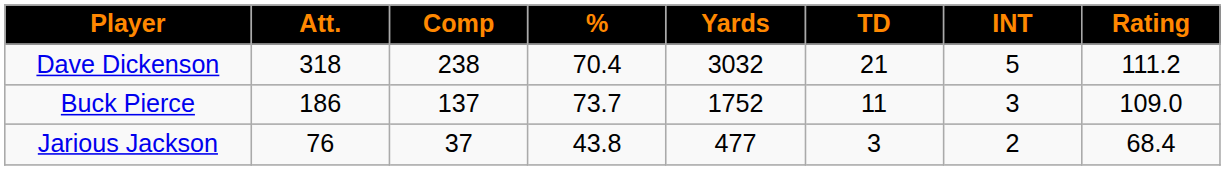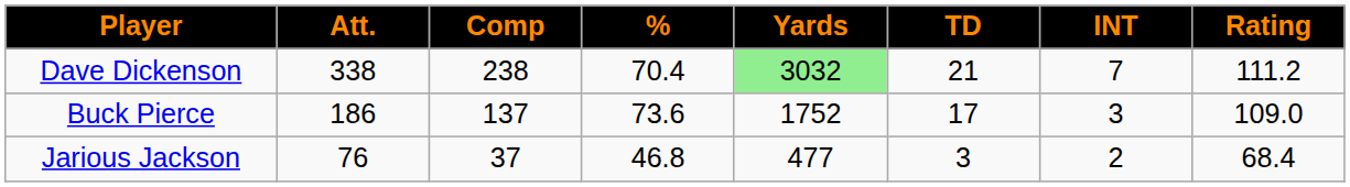 <table class="wikitable sortable">
 <tr>
 <th style="background:black; color:#ff8800; width:16%;">Player</th>
 <th style="background:black; color:#ff8800; width:9%;">Att.</th>
 <th style="background:black; color:#ff8800; width:9%;">Comp</th>
 <th style="background:black; color:#ff8800; width:9%;">%</th>
 <th style="background:black; color:#ff8800; width:9%;">Yards</th>
 <th style="background:black; color:#ff8800; width:9%;">TD</th>
 <th style="background:black; color:#ff8800; width:9%;">INT</th>
 <th style="background:black; color:#ff8800; width:9%;">Rating</th>
 </tr>
 <tr style="text-align:center;">
 <td><a href='#'>Dave Dickenson</a></td>
-<td>318</td>
+<td>338</td>
 <td>238</td>
 <td>70.4</td>
-<td>3032</td>
+<td style="background: lightgreen;">3032</td>
 <td>21</td>
-<td>5</td>
+<td>7</td>
 <td>111.2</td>
 </tr>
 <tr style="text-align:center;">
 <td><a href='#'>Buck Pierce</a></td>
 <td>186</td>
 <td>137</td>
-<td>73.7</td>
+<td>73.6</td>
 <td>1752</td>
-<td>11</td>
+<td>17</td>
 <td>3</td>
 <td>109.0</td>
 </tr>
 <tr style="text-align:center;">
 <td><a href='#'>Jarious Jackson</a></td>
 <td>76</td>
 <td>37</td>
-<td>43.8</td>
+<td>46.8</td>
 <td>477</td>
 <td>3</td>
 <td>2</td>
 <td>68.4</td>
 </tr>
 </table>
